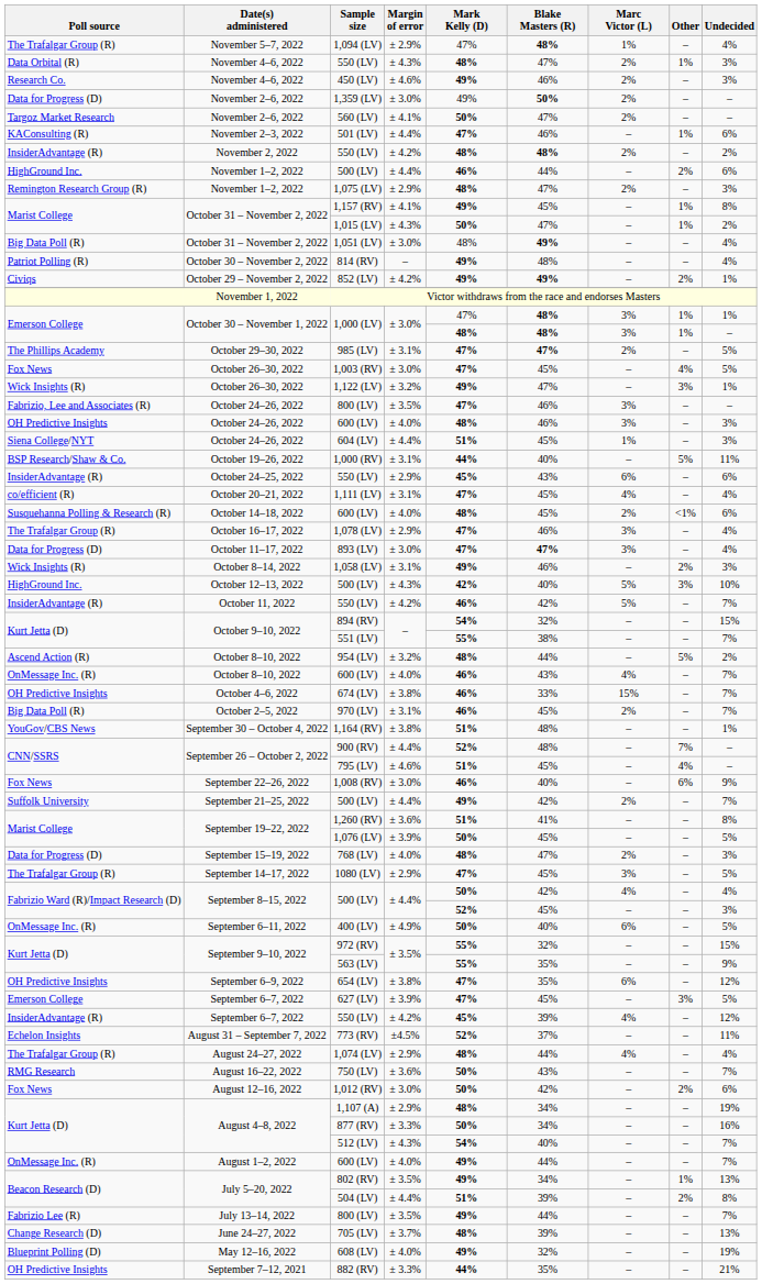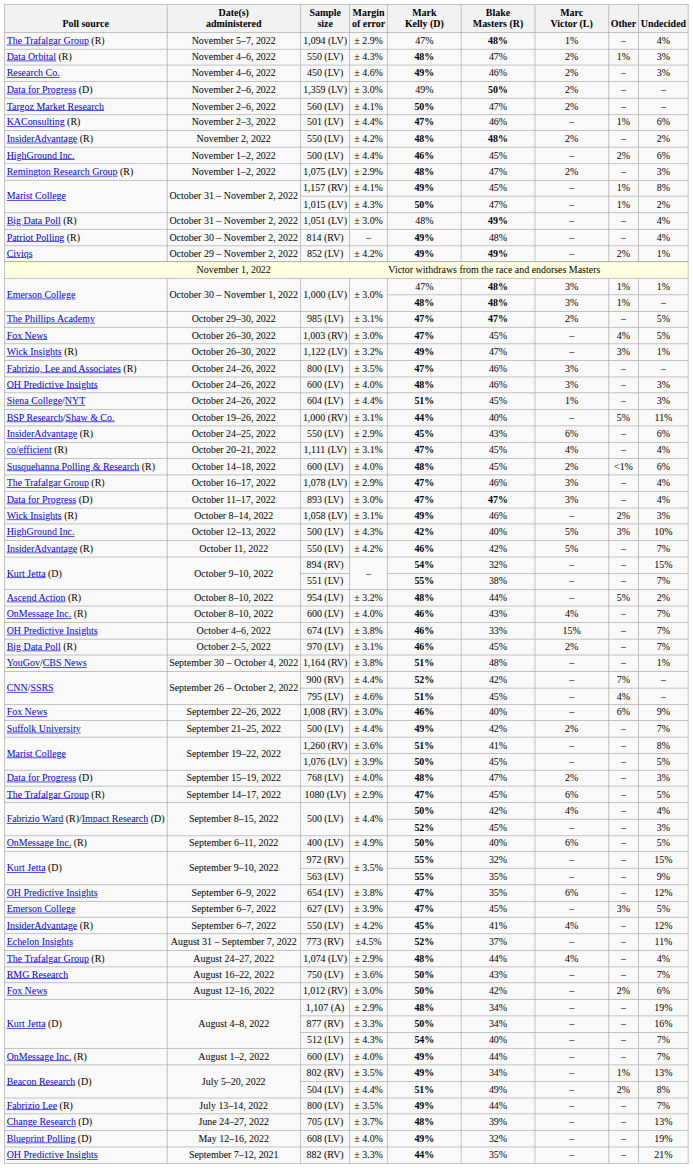 <table class="wikitable" style="font-size:90%;text-align:center;">
 <tr valign=bottom>
 <th>Poll source</th>
 <th>Date(s)<br>administered</th>
 <th>Sample<br>size</th>
 <th>Margin<br>of error</th>
 <th style="width:100px;">Mark<br>Kelly (D)</th>
 <th style="width:100px;">Blake<br>Masters (R)</th>
 <th style="width:100px;">Marc<br>Victor (L)</th>
 <th>Other</th>
 <th>Undecided</th>
 </tr>
 <tr>
 <td style="text-align:left;"><a href='#'>The Trafalgar Group</a> (R)</td>
 <td>November 5–7, 2022</td>
 <td>1,094 (LV)</td>
 <td>± 2.9%</td>
 <td>47%</td>
 <td><strong>48%</strong></td>
 <td>1%</td>
 <td>–</td>
 <td>4%</td>
 </tr>
 <tr>
 <td style="text-align:left;"><a href='#'>Data Orbital</a> (R)</td>
 <td>November 4–6, 2022</td>
 <td>550 (LV)</td>
 <td>± 4.3%</td>
 <td><strong>48%</strong></td>
 <td>47%</td>
 <td>2%</td>
 <td>1%</td>
 <td>3%</td>
 </tr>
 <tr>
 <td style="text-align:left;"><a href='#'>Research Co.</a></td>
 <td>November 4–6, 2022</td>
 <td>450 (LV)</td>
 <td>± 4.6%</td>
 <td><strong>49%</strong></td>
 <td>46%</td>
 <td>2%</td>
 <td>–</td>
 <td>3%</td>
 </tr>
 <tr>
 <td style="text-align:left;"><a href='#'>Data for Progress</a> (D)</td>
 <td>November 2–6, 2022</td>
 <td>1,359 (LV)</td>
 <td>± 3.0%</td>
 <td>49%</td>
 <td><strong>50%</strong></td>
 <td>2%</td>
 <td>–</td>
 <td>–</td>
 </tr>
 <tr>
 <td style="text-align:left;"><a href='#'>Targoz Market Research</a></td>
 <td>November 2–6, 2022</td>
 <td>560 (LV)</td>
 <td>± 4.1%</td>
 <td><strong>50%</strong></td>
 <td>47%</td>
 <td>2%</td>
 <td>–</td>
 <td>–</td>
 </tr>
 <tr>
 <td style="text-align:left;"><a href='#'>KAConsulting</a> (R)</td>
 <td>November 2–3, 2022</td>
 <td>501 (LV)</td>
 <td>± 4.4%</td>
 <td><strong>47%</strong></td>
 <td>46%</td>
 <td>–</td>
 <td>1%</td>
 <td>6%</td>
 </tr>
 <tr>
 <td style="text-align:left;"><a href='#'>InsiderAdvantage</a> (R)</td>
 <td>November 2, 2022</td>
 <td>550 (LV)</td>
 <td>± 4.2%</td>
 <td><strong>48%</strong></td>
 <td><strong>48%</strong></td>
 <td>2%</td>
 <td>–</td>
 <td>2%</td>
 </tr>
 <tr>
 <td style="text-align:left;"><a href='#'>HighGround Inc.</a></td>
 <td>November 1–2, 2022</td>
 <td>500 (LV)</td>
 <td>± 4.4%</td>
 <td><strong>46%</strong></td>
-<td>44%</td>
+<td>45%</td>
 <td>–</td>
 <td>2%</td>
 <td>6%</td>
 </tr>
 <tr>
 <td style="text-align:left;"><a href='#'>Remington Research Group</a> (R)</td>
 <td>November 1–2, 2022</td>
 <td>1,075 (LV)</td>
 <td>± 2.9%</td>
 <td><strong>48%</strong></td>
 <td>47%</td>
 <td>2%</td>
 <td>–</td>
 <td>3%</td>
 </tr>
 <tr>
 <td style="text-align:left;" rowspan="2"><a href='#'>Marist College</a></td>
 <td rowspan="2">October 31 – November 2, 2022</td>
 <td>1,157 (RV)</td>
 <td>± 4.1%</td>
 <td><strong>49%</strong></td>
 <td>45%</td>
 <td>–</td>
 <td>1%</td>
 <td>8%</td>
 </tr>
 <tr>
 <td>1,015 (LV)</td>
 <td>± 4.3%</td>
 <td><strong>50%</strong></td>
 <td>47%</td>
 <td>–</td>
 <td>1%</td>
 <td>2%</td>
 </tr>
 <tr>
 <td style="text-align:left;"><a href='#'>Big Data Poll</a> (R)</td>
 <td>October 31 – November 2, 2022</td>
 <td>1,051 (LV)</td>
 <td>± 3.0%</td>
 <td>48%</td>
 <td><strong>49%</strong></td>
 <td>–</td>
 <td>–</td>
 <td>4%</td>
 </tr>
 <tr>
 <td style="text-align:left;"><a href='#'>Patriot Polling</a> (R)</td>
 <td>October 30 – November 2, 2022</td>
 <td>814 (RV)</td>
 <td>–</td>
 <td><strong>49%</strong></td>
 <td>48%</td>
 <td>–</td>
 <td>–</td>
 <td>4%</td>
 </tr>
 <tr>
 <td style="text-align:left;"><a href='#'>Civiqs</a></td>
 <td>October 29 – November 2, 2022</td>
 <td>852 (LV)</td>
 <td>± 4.2%</td>
 <td><strong>49%</strong></td>
 <td><strong>49%</strong></td>
 <td>–</td>
 <td>2%</td>
 <td>1%</td>
 </tr>
 <tr>
 </tr>
 <tr style="background:lightyellow;">
 <td style="border-right-style:hidden; background:lightyellow;"></td>
 <td style="border-right-style:hidden; ">November 1, 2022</td>
 <td colspan="17">Victor withdraws from the race and endorses Masters</td>
 </tr>
 <tr>
 <td style="text-align:left;" rowspan="2"><a href='#'>Emerson College</a></td>
 <td rowspan="2">October 30 – November 1, 2022</td>
 <td rowspan="2">1,000 (LV)</td>
 <td rowspan="2">± 3.0%</td>
 <td>47%</td>
 <td><strong>48%</strong></td>
 <td>3%</td>
 <td>1%</td>
 <td>1%</td>
 </tr>
 <tr>
 <td><strong>48%</strong></td>
 <td><strong>48%</strong></td>
 <td>3%</td>
 <td>1%</td>
 <td>–</td>
 </tr>
 <tr>
 <td style="text-align:left;"><a href='#'>The Phillips Academy</a></td>
 <td>October 29–30, 2022</td>
 <td>985 (LV)</td>
 <td>± 3.1%</td>
 <td><strong>47%</strong></td>
 <td><strong>47%</strong></td>
 <td>2%</td>
 <td>–</td>
 <td>5%</td>
 </tr>
 <tr>
 <td style="text-align:left;"><a href='#'>Fox News</a></td>
 <td>October 26–30, 2022</td>
 <td>1,003 (RV)</td>
 <td>± 3.0%</td>
 <td><strong>47%</strong></td>
 <td>45%</td>
 <td>–</td>
 <td>4%</td>
 <td>5%</td>
 </tr>
 <tr>
 <td style="text-align:left;"><a href='#'>Wick Insights</a> (R)</td>
 <td>October 26–30, 2022</td>
 <td>1,122 (LV)</td>
 <td>± 3.2%</td>
 <td><strong>49%</strong></td>
 <td>47%</td>
 <td>–</td>
 <td>3%</td>
 <td>1%</td>
 </tr>
 <tr>
 <td style="text-align:left;"><a href='#'>Fabrizio, Lee and Associates</a> (R)</td>
 <td>October 24–26, 2022</td>
 <td>800 (LV)</td>
 <td>± 3.5%</td>
 <td><strong>47%</strong></td>
 <td>46%</td>
 <td>3%</td>
 <td>–</td>
 <td>–</td>
 </tr>
 <tr>
 <td style="text-align:left;"><a href='#'>OH Predictive Insights</a></td>
 <td>October 24–26, 2022</td>
 <td>600 (LV)</td>
 <td>± 4.0%</td>
 <td><strong>48%</strong></td>
 <td>46%</td>
 <td>3%</td>
 <td>–</td>
 <td>3%</td>
 </tr>
 <tr>
 <td style="text-align:left;"><a href='#'>Siena College</a>/<a href='#'>NYT</a></td>
 <td>October 24–26, 2022</td>
 <td>604 (LV)</td>
 <td>± 4.4%</td>
 <td><strong>51%</strong></td>
 <td>45%</td>
 <td>1%</td>
 <td>–</td>
 <td>3%</td>
 </tr>
 <tr>
 <td style="text-align:left;"><a href='#'>BSP Research</a>/<a href='#'>Shaw & Co.</a></td>
 <td>October 19–26, 2022</td>
 <td>1,000 (RV)</td>
 <td>± 3.1%</td>
 <td><strong>44%</strong></td>
 <td>40%</td>
 <td>–</td>
 <td>5%</td>
 <td>11%</td>
 </tr>
 <tr>
 <td style="text-align:left;"><a href='#'>InsiderAdvantage</a> (R)</td>
 <td>October 24–25, 2022</td>
 <td>550 (LV)</td>
 <td>± 2.9%</td>
 <td><strong>45%</strong></td>
 <td>43%</td>
 <td>6%</td>
 <td>–</td>
 <td>6%</td>
 </tr>
 <tr>
 <td style="text-align:left;"><a href='#'>co/efficient</a> (R)</td>
 <td>October 20–21, 2022</td>
 <td>1,111 (LV)</td>
 <td>± 3.1%</td>
 <td><strong>47%</strong></td>
 <td>45%</td>
 <td>4%</td>
 <td>–</td>
 <td>4%</td>
 </tr>
 <tr>
 <td style="text-align:left;"><a href='#'>Susquehanna Polling & Research</a> (R)</td>
 <td>October 14–18, 2022</td>
 <td>600 (LV)</td>
 <td>± 4.0%</td>
 <td><strong>48%</strong></td>
 <td>45%</td>
 <td>2%</td>
 <td><1%</td>
 <td>6%</td>
 </tr>
 <tr>
 <td style="text-align:left;"><a href='#'>The Trafalgar Group</a> (R)</td>
 <td>October 16–17, 2022</td>
 <td>1,078 (LV)</td>
 <td>± 2.9%</td>
 <td><strong>47%</strong></td>
 <td>46%</td>
 <td>3%</td>
 <td>–</td>
 <td>4%</td>
 </tr>
 <tr>
 <td style="text-align:left;"><a href='#'>Data for Progress</a> (D)</td>
 <td>October 11–17, 2022</td>
 <td>893 (LV)</td>
 <td>± 3.0%</td>
 <td><strong>47%</strong></td>
 <td><strong>47%</strong></td>
 <td>3%</td>
 <td>–</td>
 <td>4%</td>
 </tr>
 <tr>
 <td style="text-align:left;"><a href='#'>Wick Insights</a> (R)</td>
 <td>October 8–14, 2022</td>
 <td>1,058 (LV)</td>
 <td>± 3.1%</td>
 <td><strong>49%</strong></td>
 <td>46%</td>
 <td>–</td>
 <td>2%</td>
 <td>3%</td>
 </tr>
 <tr>
 <td style="text-align:left;"><a href='#'>HighGround Inc.</a></td>
 <td>October 12–13, 2022</td>
 <td>500 (LV)</td>
 <td>± 4.3%</td>
 <td><strong>42%</strong></td>
 <td>40%</td>
 <td>5%</td>
 <td>3%</td>
 <td>10%</td>
 </tr>
 <tr>
 <td style="text-align:left;"><a href='#'>InsiderAdvantage</a> (R)</td>
 <td>October 11, 2022</td>
 <td>550 (LV)</td>
 <td>± 4.2%</td>
 <td><strong>46%</strong></td>
 <td>42%</td>
 <td>5%</td>
 <td>–</td>
 <td>7%</td>
 </tr>
 <tr>
 <td style="text-align:left;" rowspan="2"><a href='#'>Kurt Jetta</a> (D)</td>
 <td rowspan="2">October 9–10, 2022</td>
 <td>894 (RV)</td>
 <td rowspan="2">–</td>
 <td><strong>54%</strong></td>
 <td>32%</td>
 <td>–</td>
 <td>–</td>
 <td>15%</td>
 </tr>
 <tr>
 <td>551 (LV)</td>
 <td><strong>55%</strong></td>
 <td>38%</td>
 <td>–</td>
 <td>–</td>
 <td>7%</td>
 </tr>
 <tr>
 <td style="text-align:left;"><a href='#'>Ascend Action</a> (R)</td>
 <td>October 8–10, 2022</td>
 <td>954 (LV)</td>
 <td>± 3.2%</td>
 <td><strong>48%</strong></td>
 <td>44%</td>
 <td>–</td>
 <td>5%</td>
 <td>2%</td>
 </tr>
 <tr>
 <td style="text-align:left;"><a href='#'>OnMessage Inc.</a> (R)</td>
 <td>October 8–10, 2022</td>
 <td>600 (LV)</td>
 <td>± 4.0%</td>
 <td><strong>46%</strong></td>
 <td>43%</td>
 <td>4%</td>
 <td>–</td>
 <td>7%</td>
 </tr>
 <tr>
 <td style="text-align:left;"><a href='#'>OH Predictive Insights</a></td>
 <td>October 4–6, 2022</td>
 <td>674 (LV)</td>
 <td>± 3.8%</td>
 <td><strong>46%</strong></td>
 <td>33%</td>
 <td>15%</td>
 <td>–</td>
 <td>7%</td>
 </tr>
 <tr>
 <td style="text-align:left;"><a href='#'>Big Data Poll</a> (R)</td>
 <td>October 2–5, 2022</td>
 <td>970 (LV)</td>
 <td>± 3.1%</td>
 <td><strong>46%</strong></td>
 <td>45%</td>
 <td>2%</td>
 <td>–</td>
 <td>7%</td>
 </tr>
 <tr>
 <td style="text-align:left;"><a href='#'>YouGov</a>/<a href='#'>CBS News</a></td>
 <td>September 30 – October 4, 2022</td>
 <td>1,164 (RV)</td>
 <td>± 3.8%</td>
 <td><strong>51%</strong></td>
 <td>48%</td>
 <td>–</td>
 <td>–</td>
 <td>1%</td>
 </tr>
 <tr>
 <td style="text-align:left;" rowspan="2"><a href='#'>CNN</a>/<a href='#'>SSRS</a></td>
 <td rowspan="2">September 26 – October 2, 2022</td>
 <td>900 (RV)</td>
 <td>± 4.4%</td>
 <td><strong>52%</strong></td>
-<td>48%</td>
+<td>42%</td>
 <td>–</td>
 <td>7%</td>
 <td>–</td>
 </tr>
 <tr>
 <td>795 (LV)</td>
 <td>± 4.6%</td>
 <td><strong>51%</strong></td>
 <td>45%</td>
 <td>–</td>
 <td>4%</td>
 <td>–</td>
 </tr>
 <tr>
 <td style="text-align:left;"><a href='#'>Fox News</a></td>
 <td>September 22–26, 2022</td>
 <td>1,008 (RV)</td>
 <td>± 3.0%</td>
 <td><strong>46%</strong></td>
 <td>40%</td>
 <td>–</td>
 <td>6%</td>
 <td>9%</td>
 </tr>
 <tr>
 <td style="text-align:left;"><a href='#'>Suffolk University</a></td>
 <td>September 21–25, 2022</td>
 <td>500 (LV)</td>
 <td>± 4.4%</td>
 <td><strong>49%</strong></td>
 <td>42%</td>
 <td>2%</td>
 <td>–</td>
 <td>7%</td>
 </tr>
 <tr>
 <td style="text-align:left;" rowspan="2"><a href='#'>Marist College</a></td>
 <td rowspan="2">September 19–22, 2022</td>
 <td>1,260 (RV)</td>
 <td>± 3.6%</td>
 <td><strong>51%</strong></td>
 <td>41%</td>
 <td>–</td>
 <td>–</td>
 <td>8%</td>
 </tr>
 <tr>
 <td>1,076 (LV)</td>
 <td>± 3.9%</td>
 <td><strong>50%</strong></td>
 <td>45%</td>
 <td>–</td>
 <td>–</td>
 <td>5%</td>
 </tr>
 <tr>
 <td style="text-align:left;"><a href='#'>Data for Progress</a> (D)</td>
 <td>September 15–19, 2022</td>
 <td>768 (LV)</td>
 <td>± 4.0%</td>
 <td><strong>48%</strong></td>
 <td>47%</td>
 <td>2%</td>
 <td>–</td>
 <td>3%</td>
 </tr>
 <tr>
 <td style="text-align:left;"><a href='#'>The Trafalgar Group</a> (R)</td>
 <td>September 14–17, 2022</td>
 <td>1080 (LV)</td>
 <td>± 2.9%</td>
 <td><strong>47%</strong></td>
 <td>45%</td>
-<td>3%</td>
+<td>6%</td>
 <td>–</td>
 <td>5%</td>
 </tr>
 <tr>
 <td style="text-align:left;" rowspan="2"><a href='#'>Fabrizio Ward</a> (R)/<a href='#'>Impact Research</a> (D)</td>
 <td rowspan="2">September 8–15, 2022</td>
 <td rowspan="2">500 (LV)</td>
 <td rowspan="2">± 4.4%</td>
 <td><strong>50%</strong></td>
 <td>42%</td>
 <td>4%</td>
 <td>–</td>
 <td>4%</td>
 </tr>
 <tr>
 <td><strong>52%</strong></td>
 <td>45%</td>
 <td>–</td>
 <td>–</td>
 <td>3%</td>
 </tr>
 <tr>
 <td style="text-align:left;"><a href='#'>OnMessage Inc.</a> (R)</td>
 <td>September 6–11, 2022</td>
 <td>400 (LV)</td>
 <td>± 4.9%</td>
 <td><strong>50%</strong></td>
 <td>40%</td>
 <td>6%</td>
 <td>–</td>
 <td>5%</td>
 </tr>
 <tr>
 <td style="text-align:left;" rowspan="2"><a href='#'>Kurt Jetta</a> (D)</td>
 <td rowspan="2">September 9–10, 2022</td>
 <td>972 (RV)</td>
 <td rowspan="2">± 3.5%</td>
 <td><strong>55%</strong></td>
 <td>32%</td>
 <td>–</td>
 <td>–</td>
 <td>15%</td>
 </tr>
 <tr>
 <td>563 (LV)</td>
 <td><strong>55%</strong></td>
 <td>35%</td>
 <td>–</td>
 <td>–</td>
 <td>9%</td>
 </tr>
 <tr>
 <td style="text-align:left;"><a href='#'>OH Predictive Insights</a></td>
 <td>September 6–9, 2022</td>
 <td>654 (LV)</td>
 <td>± 3.8%</td>
 <td><strong>47%</strong></td>
 <td>35%</td>
 <td>6%</td>
 <td>–</td>
 <td>12%</td>
 </tr>
 <tr>
 <td style="text-align:left;"><a href='#'>Emerson College</a></td>
 <td>September 6–7, 2022</td>
 <td>627 (LV)</td>
 <td>± 3.9%</td>
 <td><strong>47%</strong></td>
 <td>45%</td>
 <td>–</td>
 <td>3%</td>
 <td>5%</td>
 </tr>
 <tr>
 <td style="text-align:left;"><a href='#'>InsiderAdvantage</a> (R)</td>
 <td>September 6–7, 2022</td>
 <td>550 (LV)</td>
 <td>± 4.2%</td>
 <td><strong>45%</strong></td>
-<td>39%</td>
+<td>41%</td>
 <td>4%</td>
 <td>–</td>
 <td>12%</td>
 </tr>
 <tr>
 <td style="text-align:left;"><a href='#'>Echelon Insights</a></td>
 <td>August 31 – September 7, 2022</td>
 <td>773 (RV)</td>
 <td>±4.5%</td>
 <td><strong>52%</strong></td>
 <td>37%</td>
 <td>–</td>
 <td>–</td>
 <td>11%</td>
 </tr>
 <tr>
 <td style="text-align:left;"><a href='#'>The Trafalgar Group</a> (R)</td>
 <td>August 24–27, 2022</td>
 <td>1,074 (LV)</td>
 <td>± 2.9%</td>
 <td><strong>48%</strong></td>
 <td>44%</td>
 <td>4%</td>
 <td>–</td>
 <td>4%</td>
 </tr>
 <tr>
 <td style="text-align:left;"><a href='#'>RMG Research</a></td>
 <td>August 16–22, 2022</td>
 <td>750 (LV)</td>
 <td>± 3.6%</td>
 <td><strong>50%</strong></td>
 <td>43%</td>
 <td>–</td>
 <td>–</td>
 <td>7%</td>
 </tr>
 <tr>
 <td style="text-align:left;"><a href='#'>Fox News</a></td>
 <td>August 12–16, 2022</td>
 <td>1,012 (RV)</td>
 <td>± 3.0%</td>
 <td><strong>50%</strong></td>
 <td>42%</td>
 <td>–</td>
 <td>2%</td>
 <td>6%</td>
 </tr>
 <tr>
 <td style="text-align:left;" rowspan="3"><a href='#'>Kurt Jetta</a> (D)</td>
 <td rowspan="3">August 4–8, 2022</td>
 <td>1,107 (A)</td>
 <td>± 2.9%</td>
 <td><strong>48%</strong></td>
 <td>34%</td>
 <td>–</td>
 <td>–</td>
 <td>19%</td>
 </tr>
 <tr>
 <td>877 (RV)</td>
 <td>± 3.3%</td>
 <td><strong>50%</strong></td>
 <td>34%</td>
 <td>–</td>
 <td>–</td>
 <td>16%</td>
 </tr>
 <tr>
 <td>512 (LV)</td>
 <td>± 4.3%</td>
 <td><strong>54%</strong></td>
 <td>40%</td>
 <td>–</td>
 <td>–</td>
 <td>7%</td>
 </tr>
 <tr>
 <td style="text-align:left;"><a href='#'>OnMessage Inc.</a> (R)</td>
 <td>August 1–2, 2022</td>
 <td>600 (LV)</td>
 <td>± 4.0%</td>
 <td><strong>49%</strong></td>
 <td>44%</td>
 <td>–</td>
 <td>–</td>
 <td>7%</td>
 </tr>
 <tr>
 <td style="text-align:left;" rowspan="2"><a href='#'>Beacon Research</a> (D)</td>
 <td rowspan="2">July 5–20, 2022</td>
 <td>802 (RV)</td>
 <td>± 3.5%</td>
 <td><strong>49%</strong></td>
 <td>34%</td>
 <td>–</td>
 <td>1%</td>
 <td>13%</td>
 </tr>
 <tr>
 <td>504 (LV)</td>
 <td>± 4.4%</td>
 <td><strong>51%</strong></td>
-<td>39%</td>
+<td>49%</td>
 <td>–</td>
 <td>2%</td>
 <td>8%</td>
 </tr>
 <tr>
 <td style="text-align:left;"><a href='#'>Fabrizio Lee</a> (R)</td>
 <td>July 13–14, 2022</td>
 <td>800 (LV)</td>
 <td>± 3.5%</td>
 <td><strong>49%</strong></td>
 <td>44%</td>
 <td>–</td>
 <td>–</td>
 <td>7%</td>
 </tr>
 <tr>
 <td style="text-align:left;"><a href='#'>Change Research</a> (D)</td>
 <td>June 24–27, 2022</td>
 <td>705 (LV)</td>
 <td>± 3.7%</td>
 <td><strong>48%</strong></td>
 <td>39%</td>
 <td>–</td>
 <td>–</td>
 <td>13%</td>
 </tr>
 <tr>
 <td style="text-align:left;"><a href='#'>Blueprint Polling</a> (D)</td>
 <td>May 12–16, 2022</td>
 <td>608 (LV)</td>
 <td>± 4.0%</td>
 <td><strong>49%</strong></td>
 <td>32%</td>
 <td>–</td>
 <td>–</td>
 <td>19%</td>
 </tr>
 <tr>
 <td style="text-align:left;"><a href='#'>OH Predictive Insights</a></td>
 <td>September 7–12, 2021</td>
 <td>882 (RV)</td>
 <td>± 3.3%</td>
 <td><strong>44%</strong></td>
 <td>35%</td>
 <td>–</td>
 <td>–</td>
 <td>21%</td>
 </tr>
 </table>
